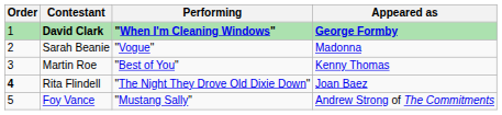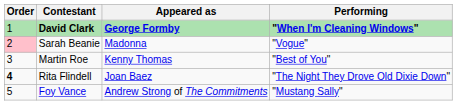 <table class="wikitable">
 <tr>
 <th>Order</th>
 <th>Contestant</th>
+<th>Appeared as</th>
 <th>Performing</th>
-<th>Appeared as</th>
 </tr>
 <tr style="background:#ACE1AF;">
 <td>1</td>
 <td><strong>David Clark</strong></td>
+<td><strong><a href='#'>George Formby</a></strong></td>
 <td><strong>"<a href='#'>When I'm Cleaning Windows</a>"</strong></td>
-<td><strong><a href='#'>George Formby</a></strong></td>
 </tr>
 <tr>
-<td>2</td>
+<td style="background: pink;">2</td>
 <td>Sarah Beanie</td>
+<td><a href='#'>Madonna</a></td>
 <td>"<a href='#'>Vogue</a>"</td>
-<td><a href='#'>Madonna</a></td>
 </tr>
 <tr>
 <td>3</td>
 <td>Martin Roe</td>
+<td><a href='#'>Kenny Thomas</a></td>
 <td>"<a href='#'>Best of You</a>"</td>
-<td><a href='#'>Kenny Thomas</a></td>
 </tr>
 <tr>
 <td><strong>4</strong></td>
 <td>Rita Flindell</td>
+<td><a href='#'>Joan Baez</a></td>
 <td>"<a href='#'>The Night They Drove Old Dixie Down</a>"</td>
-<td><a href='#'>Joan Baez</a></td>
 </tr>
 <tr>
 <td>5</td>
 <td><a href='#'>Foy Vance</a></td>
+<td><a href='#'>Andrew Strong</a> of <em><a href='#'>The Commitments</a></em></td>
 <td>"<a href='#'>Mustang Sally</a>"</td>
-<td><a href='#'>Andrew Strong</a> of <em><a href='#'>The Commitments</a></em></td>
 </tr>
 </table>
